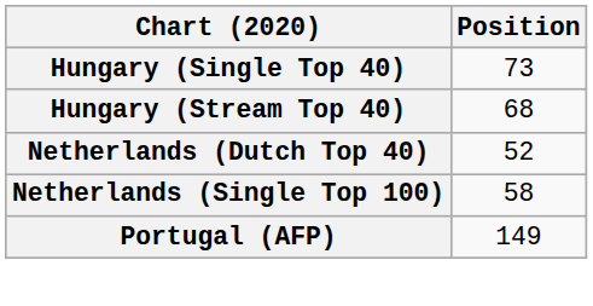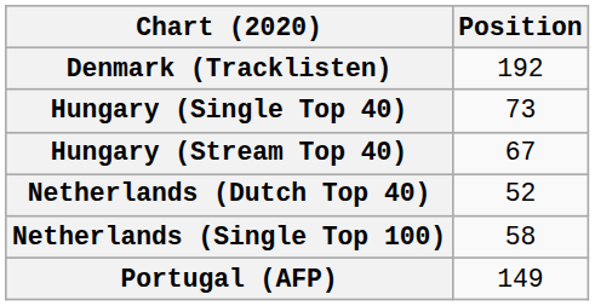 <table class="wikitable sortable plainrowheaders" style="text-align:center">
 <tr>
 <th scope="col">Chart (2020)</th>
 <th scope="col">Position</th>
+</tr>
+<tr>
+<th scope="row">Denmark (Tracklisten)</th>
+<td>192</td>
 </tr>
 <tr>
 <th scope="row">Hungary (Single Top 40)</th>
 <td>73</td>
 </tr>
 <tr>
 <th scope="row">Hungary (Stream Top 40)</th>
-<td>68</td>
+<td>67</td>
 </tr>
 <tr>
 <th scope="row">Netherlands (Dutch Top 40)</th>
 <td>52</td>
 </tr>
 <tr>
 <th scope="row">Netherlands (Single Top 100)</th>
 <td>58</td>
 </tr>
 <tr>
 <th scope="row">Portugal (AFP)</th>
 <td>149</td>
 </tr>
 </table>
